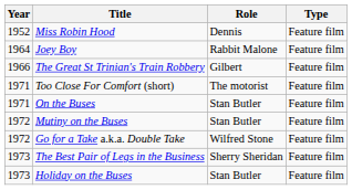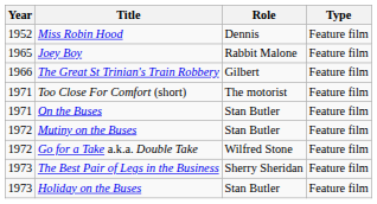 <table class="wikitable">
 <tr>
 <th>Year</th>
 <th>Title</th>
 <th>Role</th>
 <th>Type</th>
 </tr>
 <tr>
 <td>1952</td>
 <td><em><a href='#'>Miss Robin Hood</a></em></td>
 <td>Dennis</td>
 <td>Feature film</td>
 </tr>
 <tr>
-<td>1964</td>
+<td>1965</td>
 <td><em><a href='#'>Joey Boy</a></em></td>
 <td>Rabbit Malone</td>
 <td>Feature film</td>
 </tr>
 <tr>
 <td>1966</td>
 <td><em><a href='#'>The Great St Trinian's Train Robbery</a></em></td>
 <td>Gilbert</td>
 <td>Feature film</td>
 </tr>
 <tr>
 <td>1971</td>
 <td><em>Too Close For Comfort</em> (short)</td>
 <td>The motorist</td>
 <td>Feature film</td>
 </tr>
 <tr>
 <td>1971</td>
 <td><em><a href='#'>On the Buses</a></em></td>
 <td>Stan Butler</td>
 <td>Feature film</td>
 </tr>
 <tr>
 <td>1972</td>
 <td><em><a href='#'>Mutiny on the Buses</a></em></td>
 <td>Stan Butler</td>
 <td>Feature film</td>
 </tr>
 <tr>
 <td>1972</td>
 <td><em><a href='#'>Go for a Take</a></em> a.k.a. <em>Double Take</em></td>
 <td>Wilfred Stone</td>
 <td>Feature film</td>
 </tr>
 <tr>
 <td>1973</td>
 <td><em><a href='#'>The Best Pair of Legs in the Business</a></em></td>
 <td>Sherry Sheridan</td>
 <td>Feature film</td>
 </tr>
 <tr>
 <td>1973</td>
 <td><em><a href='#'>Holiday on the Buses</a></em></td>
 <td>Stan Butler</td>
 <td>Feature film</td>
 </tr>
 </table>
